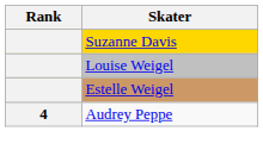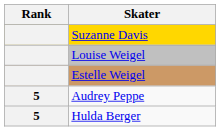 <table class="wikitable unsortable" style="text-align:left; width:30%">
 <tr>
 <th scope="col">Rank</th>
 <th scope="col">Skater</th>
 </tr>
 <tr bgcolor="gold">
 <th scope="row"></th>
 <td><a href='#'>Suzanne Davis</a></td>
 </tr>
 <tr bgcolor="silver">
 <th scope="row"></th>
 <td><a href='#'>Louise Weigel</a></td>
 </tr>
 <tr bgcolor="cc9966">
 <th scope="row"></th>
 <td><a href='#'>Estelle Weigel</a></td>
 </tr>
 <tr>
-<th scope="row">4</th>
+<th scope="row">5</th>
 <td><a href='#'>Audrey Peppe</a></td>
 </tr>
+<tr>
+<th scope="row">5</th>
+<td><a href='#'>Hulda Berger</a></td>
+</tr>
 </table>
